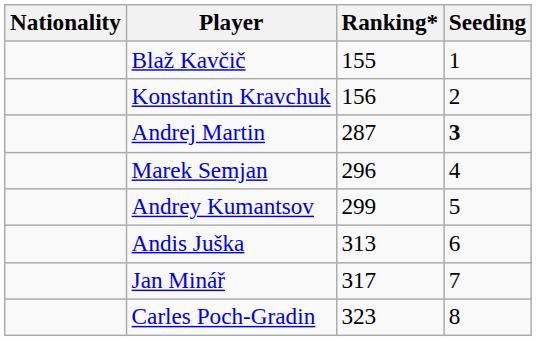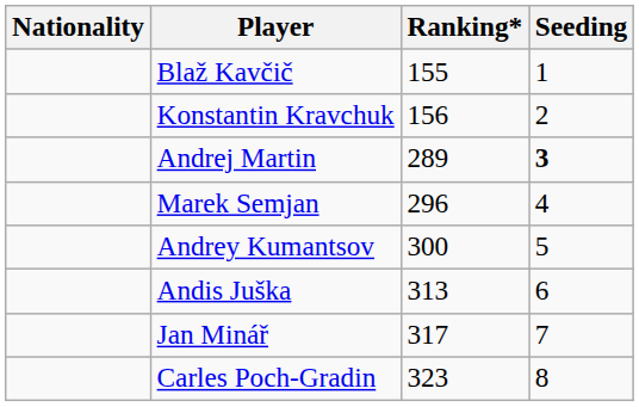 <table class="wikitable" border="1">
 <tr>
 <th>Nationality</th>
 <th>Player</th>
 <th>Ranking*</th>
 <th>Seeding</th>
 </tr>
 <tr>
 <td></td>
 <td><a href='#'>Blaž Kavčič</a></td>
 <td>155</td>
 <td>1</td>
 </tr>
 <tr>
 <td></td>
 <td><a href='#'>Konstantin Kravchuk</a></td>
 <td>156</td>
 <td>2</td>
 </tr>
 <tr>
 <td></td>
 <td><a href='#'>Andrej Martin</a></td>
-<td>287</td>
+<td>289</td>
 <td><strong>3</strong></td>
 </tr>
 <tr>
 <td></td>
 <td><a href='#'>Marek Semjan</a></td>
 <td>296</td>
 <td>4</td>
 </tr>
 <tr>
 <td></td>
 <td><a href='#'>Andrey Kumantsov</a></td>
-<td>299</td>
+<td>300</td>
 <td>5</td>
 </tr>
 <tr>
 <td></td>
 <td><a href='#'>Andis Juška</a></td>
 <td>313</td>
 <td>6</td>
 </tr>
 <tr>
 <td></td>
 <td><a href='#'>Jan Minář</a></td>
 <td>317</td>
 <td>7</td>
 </tr>
 <tr>
 <td></td>
 <td><a href='#'>Carles Poch-Gradin</a></td>
 <td>323</td>
 <td>8</td>
 </tr>
 </table>
